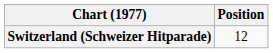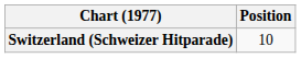 <table class="wikitable plainrowheaders" style="text-align:center">
 <tr>
 <th scope="col">Chart (1977)</th>
 <th scope="col">Position</th>
 </tr>
 <tr>
 <th scope="row">Switzerland (Schweizer Hitparade)</th>
-<td>12</td>
+<td>10</td>
 </tr>
 </table>
